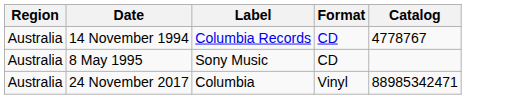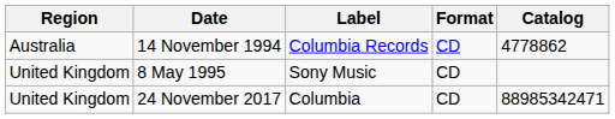 <table class="wikitable">
 <tr>
 <th>Region</th>
 <th>Date</th>
 <th>Label</th>
 <th>Format</th>
 <th>Catalog</th>
 </tr>
 <tr>
 <td>Australia</td>
 <td>14 November 1994</td>
 <td><a href='#'>Columbia Records</a></td>
 <td><a href='#'>CD</a></td>
-<td>4778767</td>
+<td>4778862</td>
 </tr>
 <tr>
-<td>Australia</td>
+<td>United Kingdom</td>
 <td>8 May 1995</td>
 <td>Sony Music</td>
 <td>CD</td>
 <td></td>
 </tr>
 <tr>
-<td>Australia</td>
+<td>United Kingdom</td>
 <td>24 November 2017</td>
 <td>Columbia</td>
-<td>Vinyl</td>
+<td>CD</td>
 <td>88985342471</td>
 </tr>
 </table>
